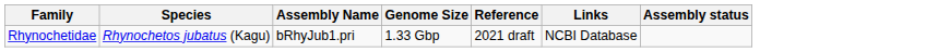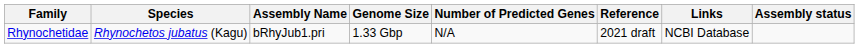 <table class="wikitable sortable">
 <tr>
 <th>Family</th>
 <th>Species</th>
 <th>Assembly Name</th>
 <th>Genome Size</th>
+<th>Number of Predicted Genes</th>
 <th>Reference</th>
 <th>Links</th>
 <th>Assembly status</th>
 </tr>
 <tr>
 <td><a href='#'>Rhynochetidae</a></td>
 <td><a href='#'><em>Rhynochetos jubatus</em></a> (Kagu)</td>
 <td>bRhyJub1.pri</td>
 <td>1.33 Gbp</td>
+<td>N/A</td>
 <td>2021 draft</td>
 <td>NCBI Database</td>
 <td></td>
 </tr>
 </table>
